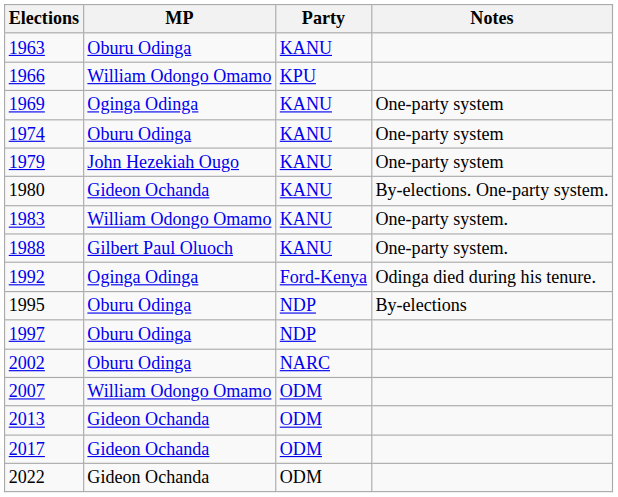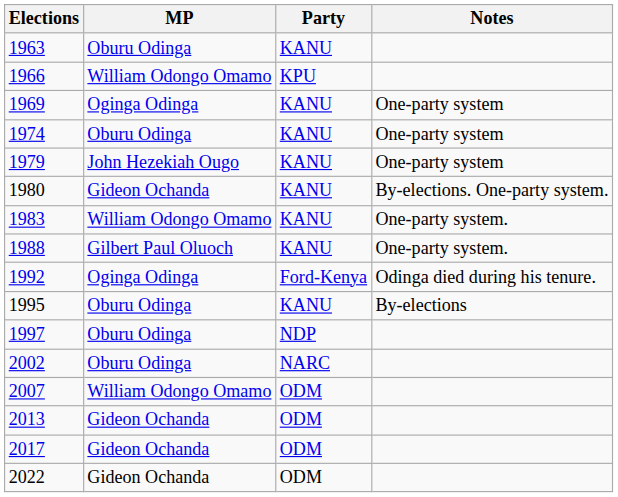 <table class="wikitable sortable mw-collapsible">
 <tr>
 <th>Elections</th>
 <th>MP </th>
 <th>Party</th>
 <th>Notes</th>
 </tr>
 <tr>
 <td><a href='#'>1963</a></td>
 <td><a href='#'>Oburu Odinga</a></td>
 <td><a href='#'>KANU</a></td>
 <td></td>
 </tr>
 <tr>
 <td><a href='#'>1966</a></td>
 <td><a href='#'>William Odongo Omamo</a></td>
 <td><a href='#'>KPU</a></td>
 <td></td>
 </tr>
 <tr>
 <td><a href='#'>1969</a></td>
 <td><a href='#'>Oginga Odinga</a></td>
 <td><a href='#'>KANU</a></td>
 <td>One-party system</td>
 </tr>
 <tr>
 <td><a href='#'>1974</a></td>
 <td><a href='#'>Oburu Odinga</a></td>
 <td><a href='#'>KANU</a></td>
 <td>One-party system</td>
 </tr>
 <tr>
 <td><a href='#'>1979</a></td>
 <td><a href='#'>John Hezekiah Ougo</a></td>
 <td><a href='#'>KANU</a></td>
 <td>One-party system</td>
 </tr>
 <tr>
 <td>1980</td>
 <td><a href='#'>Gideon Ochanda</a></td>
 <td><a href='#'>KANU</a></td>
 <td>By-elections. One-party system.</td>
 </tr>
 <tr>
 <td><a href='#'>1983</a></td>
 <td><a href='#'>William Odongo Omamo</a></td>
 <td><a href='#'>KANU</a></td>
 <td>One-party system.</td>
 </tr>
 <tr>
 <td><a href='#'>1988</a></td>
 <td><a href='#'>Gilbert Paul Oluoch</a></td>
 <td><a href='#'>KANU</a></td>
 <td>One-party system.</td>
 </tr>
 <tr>
 <td><a href='#'>1992</a></td>
 <td><a href='#'>Oginga Odinga</a></td>
 <td><a href='#'>Ford-Kenya</a></td>
 <td>Odinga died during his tenure.</td>
 </tr>
 <tr>
 <td>1995</td>
 <td><a href='#'>Oburu Odinga</a></td>
-<td><a href='#'>NDP</a></td>
+<td><a href='#'>KANU</a></td>
 <td>By-elections</td>
 </tr>
 <tr>
 <td><a href='#'>1997</a></td>
 <td><a href='#'>Oburu Odinga</a></td>
 <td><a href='#'>NDP</a></td>
 <td></td>
 </tr>
 <tr>
 <td><a href='#'>2002</a></td>
 <td><a href='#'>Oburu Odinga</a></td>
 <td><a href='#'>NARC</a></td>
 <td></td>
 </tr>
 <tr>
 <td><a href='#'>2007</a></td>
 <td><a href='#'>William Odongo Omamo</a></td>
 <td><a href='#'>ODM</a></td>
 <td></td>
 </tr>
 <tr>
 <td><a href='#'>2013</a></td>
 <td><a href='#'>Gideon Ochanda</a></td>
 <td><a href='#'>ODM</a></td>
 <td></td>
 </tr>
 <tr>
 <td><a href='#'>2017</a></td>
 <td><a href='#'>Gideon Ochanda</a></td>
 <td><a href='#'>ODM</a></td>
 <td></td>
 </tr>
 <tr>
 <td>2022</td>
 <td>Gideon Ochanda</td>
 <td>ODM</td>
 <td></td>
 </tr>
 </table>
